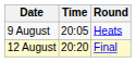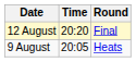 <table class="wikitable">
 <tr>
 <th>Date</th>
 <th>Time</th>
 <th>Round</th>
 </tr>
+<tr style=background:lemonchiffon>
+<td>12 August</td>
+<td>20:20</td>
+<td><a href='#'>Final</a></td>
+</tr>
 <tr>
 <td>9 August</td>
 <td>20:05</td>
 <td><a href='#'>Heats</a></td>
 </tr>
-<tr style=background:lemonchiffon>
-<td>12 August</td>
-<td>20:20</td>
-<td><a href='#'>Final</a></td>
-</tr>
 </table>
